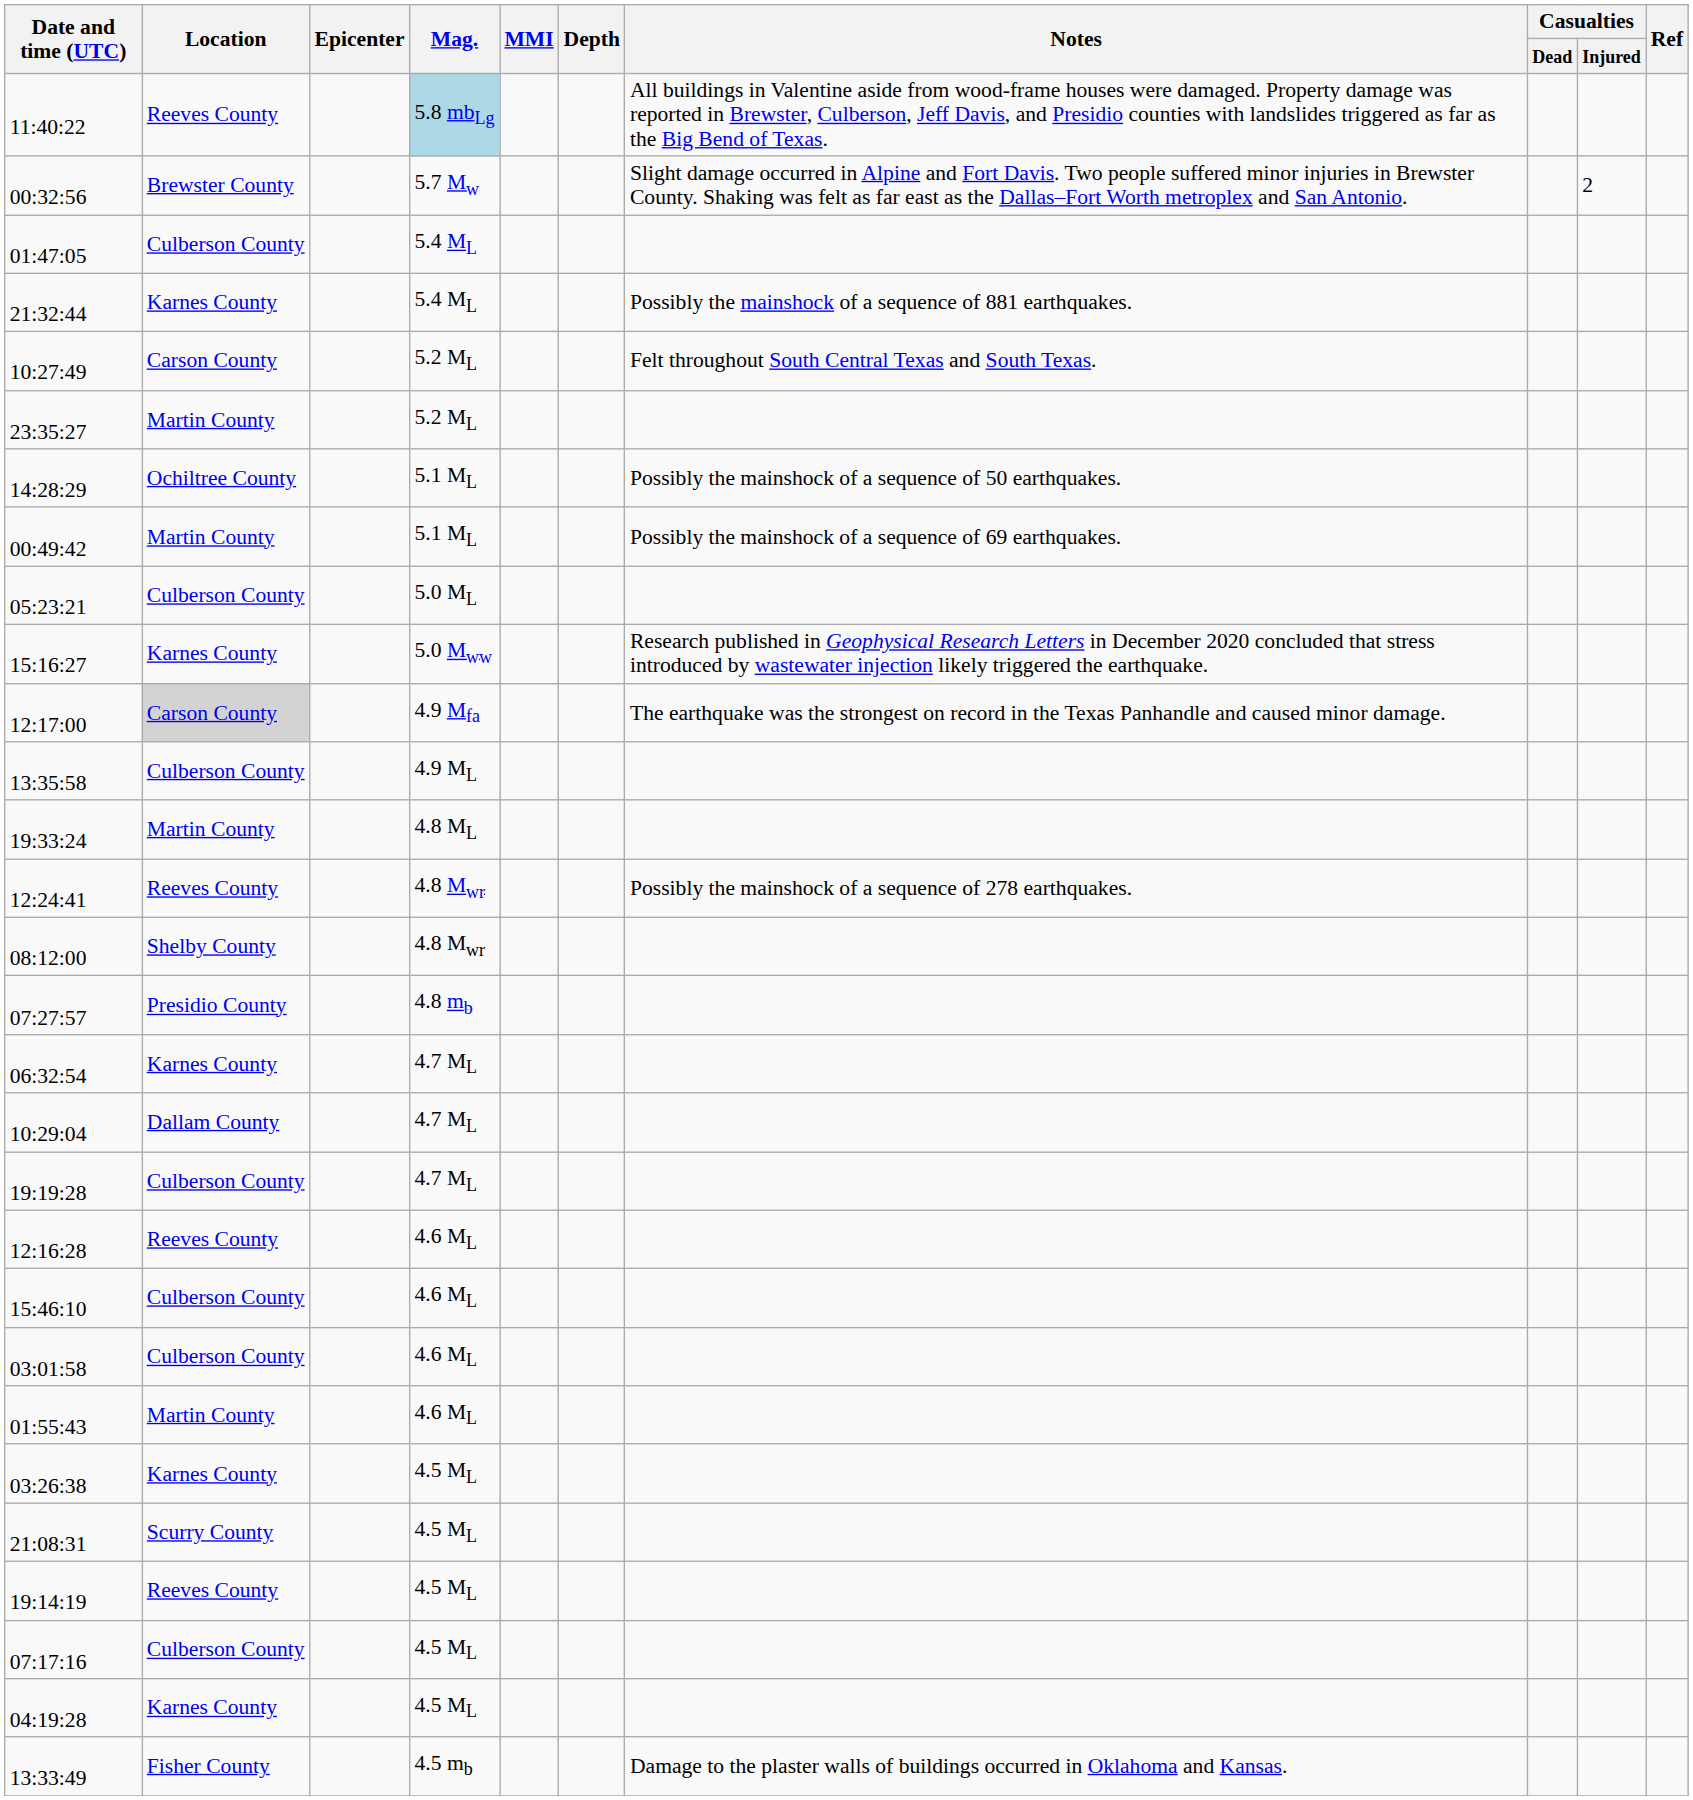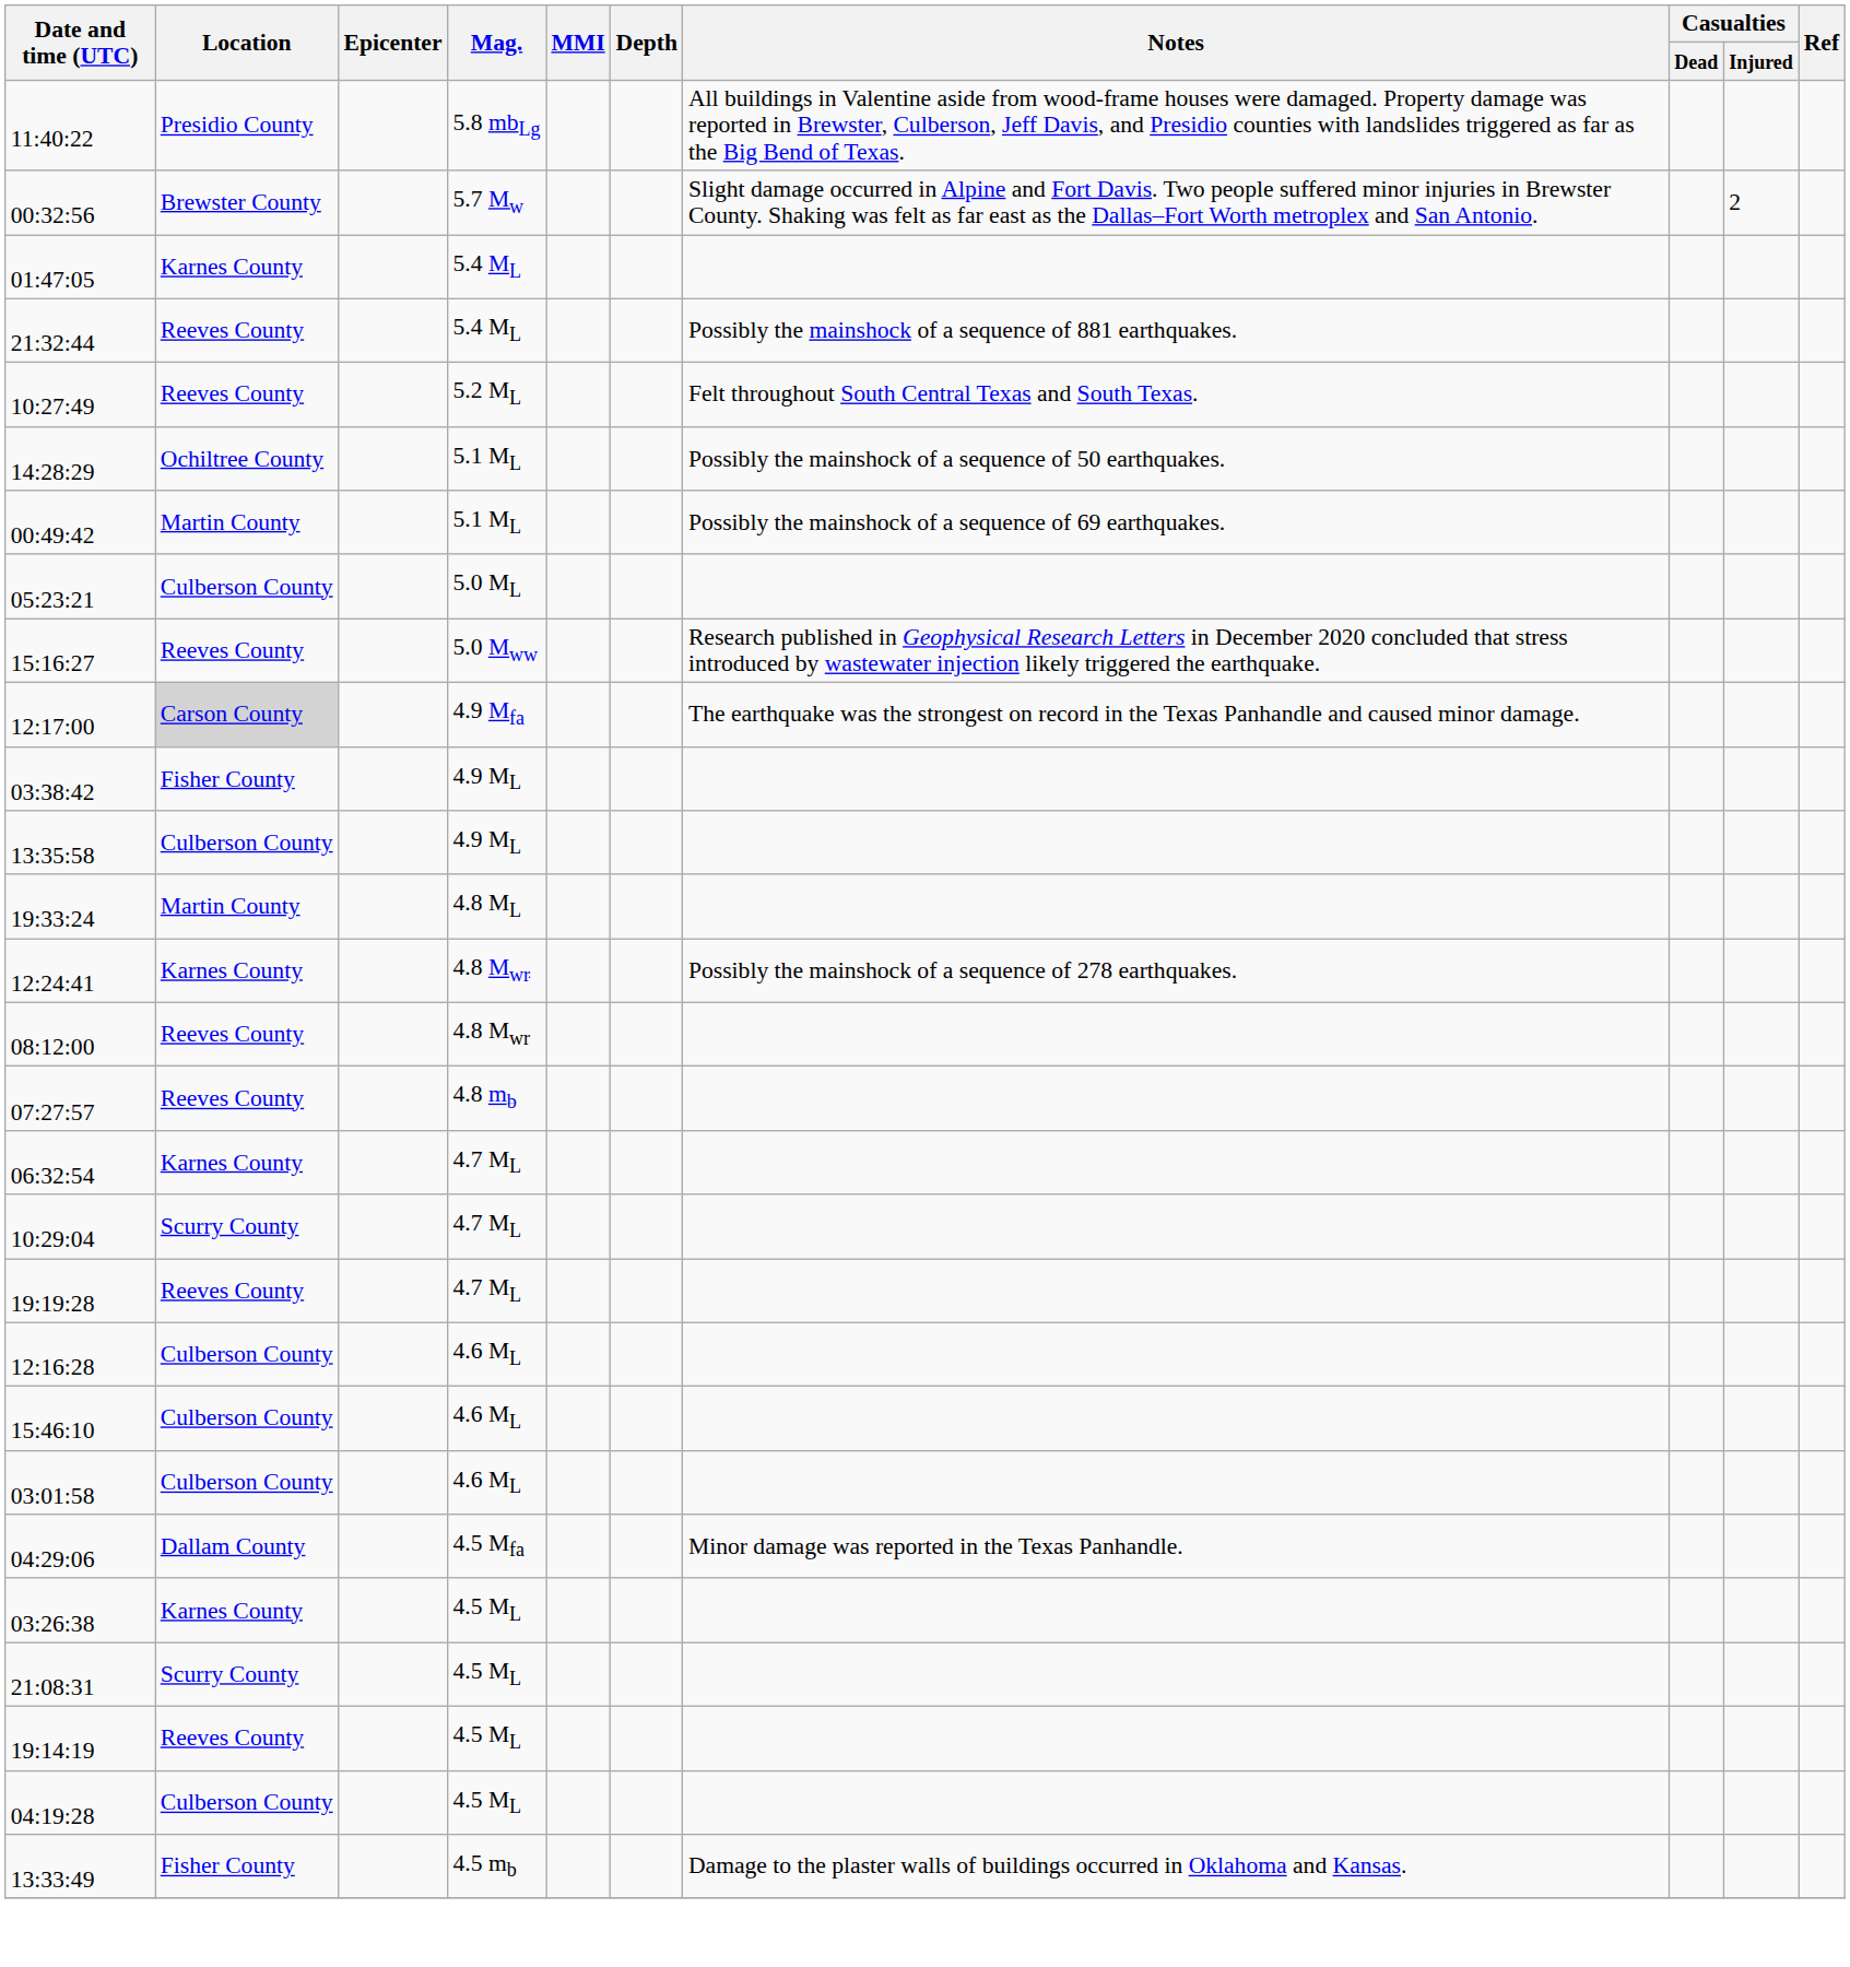 <table class="wikitable sortable sticky-header-multi">
 <tr>
 <th rowspan="2">Date and time (<a href='#'>UTC</a>)</th>
 <th rowspan="2">Location</th>
 <th rowspan="2" class="unsortable">Epicenter</th>
 <th rowspan="2"><a href='#'>Mag.</a></th>
 <th rowspan="2"><a href='#'>MMI</a></th>
 <th rowspan="2">Depth</th>
 <th rowspan="2" class="unsortable">Notes</th>
 <th colspan="2">Casualties</th>
 <th rowspan="2" class="unsortable">Ref</th>
 </tr>
 <tr>
 <th><small>Dead</small></th>
 <th><small>Injured</small></th>
 </tr>
 <tr id="19310816">
 <td><a href='#'></a><br>11:40:22</td>
-<td><a href='#'>Reeves County</a></td>
+<td><a href='#'>Presidio County</a></td>
 <td></td>
-<td style="background: lightblue; white-space: nowrap;">5.8 <a href='#'>mb<sub>Lg</sub></a></td>
+<td style="white-space: nowrap;">5.8 <a href='#'>mb<sub>Lg</sub></a></td>
 <td></td>
 <td></td>
 <td>All buildings in Valentine aside from wood-frame houses were damaged. Property damage was reported in <a href='#'>Brewster</a>, <a href='#'>Culberson</a>, <a href='#'>Jeff Davis</a>, and <a href='#'>Presidio</a> counties with landslides triggered as far as the <a href='#'>Big Bend of Texas</a>.</td>
 <td></td>
 <td></td>
 <td></td>
 </tr>
 <tr id="19950414">
 <td><a href='#'></a><br>00:32:56</td>
 <td><a href='#'>Brewster County</a></td>
 <td></td>
 <td>5.7 <a href='#'>M<sub>w</sub></a></td>
 <td style="white-space: nowrap;"></td>
 <td></td>
 <td>Slight damage occurred in <a href='#'>Alpine</a> and <a href='#'>Fort Davis</a>. Two people suffered minor injuries in Brewster County. Shaking was felt as far east as the <a href='#'>Dallas–Fort Worth metroplex</a> and <a href='#'>San Antonio</a>.</td>
 <td></td>
 <td>2</td>
 <td></td>
 </tr>
 <tr id="20250504">
 <td><br>01:47:05</td>
-<td><a href='#'>Culberson County</a></td>
+<td><a href='#'>Karnes County</a></td>
 <td></td>
 <td>5.4 <a href='#'>M<sub>L</sub></a></td>
 <td></td>
 <td></td>
 <td></td>
 <td></td>
 <td></td>
 <td></td>
 </tr>
 <tr id="20221116">
 <td><br>21:32:44</td>
-<td><a href='#'>Karnes County</a></td>
+<td><a href='#'>Reeves County</a></td>
 <td></td>
 <td>5.4 M<sub>L</sub></td>
 <td></td>
 <td></td>
 <td>Possibly the <a href='#'>mainshock</a> of a sequence of 881 earthquakes.</td>
 <td></td>
 <td></td>
 <td></td>
 </tr>
 <tr id="20231108">
 <td><br>10:27:49</td>
-<td><a href='#'>Carson County</a></td>
+<td><a href='#'>Reeves County</a></td>
 <td></td>
 <td>5.2 M<sub>L</sub></td>
 <td></td>
 <td></td>
 <td>Felt throughout <a href='#'>South Central Texas</a> and <a href='#'>South Texas</a>.</td>
-<td></td>
-<td></td>
-<td></td>
-</tr>
-<tr id="20221216">
-<td style="white-space: nowrap;"><br>23:35:27</td>
-<td><a href='#'>Martin County</a></td>
-<td></td>
-<td>5.2 M<sub>L</sub></td>
-<td></td>
-<td></td>
-<td></td>
 <td></td>
 <td></td>
 <td></td>
 </tr>
 <tr id="20240726">
 <td><br>14:28:29</td>
 <td><a href='#'>Ochiltree County</a></td>
 <td></td>
 <td>5.1 M<sub>L</sub></td>
 <td></td>
 <td></td>
 <td>Possibly the mainshock of a sequence of 50 earthquakes.</td>
 <td></td>
 <td></td>
 <td></td>
 </tr>
 <tr id="20240917">
 <td><br>00:49:42</td>
 <td style="white-space: nowrap;"><a href='#'>Martin County</a></td>
 <td></td>
 <td>5.1 M<sub>L</sub></td>
 <td></td>
 <td></td>
 <td>Possibly the mainshock of a sequence of 69 earthquakes.</td>
 <td></td>
 <td></td>
 <td></td>
 </tr>
 <tr id="20250215">
 <td><br>05:23:21</td>
 <td style="white-space: nowrap;"><a href='#'>Culberson County</a></td>
 <td></td>
 <td>5.0 M<sub>L</sub></td>
 <td></td>
 <td></td>
 <td></td>
 <td></td>
 <td></td>
 <td></td>
 </tr>
 <tr id="20200326">
 <td><br>15:16:27</td>
-<td><a href='#'>Karnes County</a></td>
+<td><a href='#'>Reeves County</a></td>
 <td></td>
 <td>5.0 <a href='#'>M<sub>ww</sub></a></td>
 <td></td>
 <td></td>
 <td>Research published in <em><a href='#'>Geophysical Research Letters</a></em> in December 2020 concluded that stress introduced by <a href='#'>wastewater injection</a> likely triggered the earthquake.</td>
 <td></td>
 <td></td>
 <td></td>
 </tr>
 <tr id="19250730">
 <td><br>12:17:00</td>
 <td style="background: lightgrey;"><a href='#'>Carson County</a></td>
 <td></td>
 <td>4.9 <a href='#'>M<sub>fa</sub></a></td>
 <td></td>
 <td></td>
 <td>The earthquake was the strongest on record in the Texas Panhandle and caused minor damage.</td>
+<td></td>
+<td></td>
+<td></td>
+</tr>
+<tr id="20240723">
+<td><br>03:38:42</td>
+<td style="white-space: nowrap;"><a href='#'>Fisher County</a></td>
+<td></td>
+<td>4.9 M<sub>L</sub></td>
+<td></td>
+<td></td>
+<td></td>
 <td></td>
 <td></td>
 <td></td>
 </tr>
 <tr id="20220721">
 <td><br>13:35:58</td>
 <td style="white-space: nowrap;"><a href='#'>Culberson County</a></td>
 <td></td>
 <td>4.9 M<sub>L</sub></td>
 <td></td>
 <td></td>
 <td></td>
 <td></td>
 <td></td>
 <td></td>
 </tr>
 <tr id="20250228">
 <td><br>19:33:24</td>
 <td><a href='#'>Martin County</a></td>
 <td></td>
 <td>4.8 M<sub>L</sub></td>
 <td></td>
 <td></td>
 <td></td>
 <td></td>
 <td></td>
 <td></td>
 </tr>
 <tr id="20111020">
 <td><br>12:24:41</td>
-<td><a href='#'>Reeves County</a></td>
+<td><a href='#'>Karnes County</a></td>
 <td></td>
 <td>4.8 <a href='#'>M<sub>wr</sub></a></td>
 <td></td>
 <td></td>
 <td>Possibly the mainshock of a sequence of 278 earthquakes.</td>
 <td></td>
 <td></td>
 <td></td>
 </tr>
 <tr id="20120517">
 <td><br>08:12:00</td>
-<td><a href='#'>Shelby County</a></td>
+<td><a href='#'>Reeves County</a></td>
 <td></td>
 <td>4.8 M<sub>wr</sub></td>
 <td></td>
 <td></td>
 <td></td>
 <td></td>
 <td></td>
 <td></td>
 </tr>
 <tr id="19750801">
 <td><br>07:27:57</td>
-<td><a href='#'>Presidio County</a></td>
+<td><a href='#'>Reeves County</a></td>
 <td></td>
 <td>4.8 <a href='#'>m<sub>b</sub></a></td>
 <td></td>
 <td></td>
 <td></td>
 <td></td>
 <td></td>
 <td></td>
 </tr>
 <tr id="20240217">
 <td><br>06:32:54</td>
 <td><a href='#'>Karnes County</a></td>
 <td></td>
 <td>4.7 M<sub>L</sub></td>
 <td></td>
 <td></td>
 <td></td>
 <td></td>
 <td></td>
 <td></td>
 </tr>
 <tr id="20230216">
 <td><br>10:29:04</td>
-<td><a href='#'>Dallam County</a></td>
+<td><a href='#'>Scurry County</a></td>
 <td></td>
 <td>4.7 M<sub>L</sub></td>
 <td></td>
 <td></td>
 <td></td>
 <td></td>
 <td></td>
 <td></td>
 </tr>
 <tr id="20221124-mentone">
 <td><br>19:19:28</td>
-<td><a href='#'>Culberson County</a></td>
+<td><a href='#'>Reeves County</a></td>
 <td></td>
 <td>4.7 M<sub>L</sub></td>
 <td></td>
 <td></td>
 <td></td>
 <td></td>
 <td></td>
 <td></td>
 </tr>
 <tr id="20250218">
 <td><br>12:16:28</td>
-<td><a href='#'>Reeves County</a></td>
+<td><a href='#'>Culberson County</a></td>
 <td></td>
 <td>4.6 M<sub>L</sub></td>
 <td></td>
 <td></td>
 <td></td>
 <td></td>
 <td></td>
 <td></td>
 </tr>
 <tr id="20220601">
 <td><br>15:46:10</td>
 <td><a href='#'>Culberson County</a></td>
 <td></td>
 <td>4.6 M<sub>L</sub></td>
 <td></td>
 <td></td>
 <td></td>
 <td></td>
 <td></td>
 <td></td>
 </tr>
 <tr id="20220325">
 <td><br>03:01:58</td>
 <td><a href='#'>Culberson County</a></td>
 <td></td>
 <td>4.6 M<sub>L</sub></td>
 <td></td>
 <td></td>
 <td></td>
 <td></td>
 <td></td>
 <td></td>
 </tr>
-<tr id="20211228">
-<td><br>01:55:43</td>
-<td><a href='#'>Martin County</a></td>
+<tr id="19480312">
+<td><br>04:29:06</td>
+<td><a href='#'>Dallam County</a></td>
 <td></td>
-<td>4.6 M<sub>L</sub></td>
+<td>4.5 M<sub>fa</sub></td>
 <td></td>
 <td></td>
-<td></td>
+<td>Minor damage was reported in the Texas Panhandle.</td>
 <td></td>
 <td></td>
 <td></td>
 </tr>
 <tr id="20250130">
 <td><br>03:26:38</td>
 <td><a href='#'>Karnes County</a></td>
 <td></td>
 <td>4.5 M<sub>L</sub></td>
 <td></td>
 <td></td>
 <td></td>
 <td></td>
 <td></td>
 <td></td>
 </tr>
 <tr id="20240727">
 <td><br>21:08:31</td>
 <td><a href='#'>Scurry County</a></td>
 <td></td>
 <td>4.5 M<sub>L</sub></td>
 <td></td>
 <td></td>
 <td></td>
 <td></td>
 <td></td>
 <td></td>
 </tr>
 <tr id="20221124-westerntexas">
 <td><br>19:14:19</td>
 <td><a href='#'>Reeves County</a></td>
 <td></td>
 <td>4.5 M<sub>L</sub></td>
 <td></td>
 <td></td>
 <td></td>
 <td></td>
 <td></td>
 <td></td>
 </tr>
-<tr id="20220811">
-<td><br>07:17:16</td>
-<td><a href='#'>Culberson County</a></td>
-<td></td>
-<td>4.5 M<sub>L</sub></td>
-<td></td>
-<td></td>
-<td></td>
-<td></td>
-<td></td>
-<td></td>
-</tr>
 <tr id="20210317">
 <td><br>04:19:28</td>
-<td><a href='#'>Karnes County</a></td>
+<td><a href='#'>Culberson County</a></td>
 <td></td>
 <td>4.5 M<sub>L</sub></td>
 <td></td>
 <td></td>
 <td></td>
 <td></td>
 <td></td>
 <td></td>
 </tr>
 <tr id="19740215">
 <td><br>13:33:49</td>
 <td style="white-space: nowrap;"><a href='#'>Fisher County</a></td>
 <td></td>
 <td>4.5 m<sub>b</sub></td>
 <td></td>
 <td></td>
 <td>Damage to the plaster walls of buildings occurred in <a href='#'>Oklahoma</a> and <a href='#'>Kansas</a>.</td>
 <td></td>
 <td></td>
 <td></td>
 </tr>
 <tr>
 </tr>
 </table>
